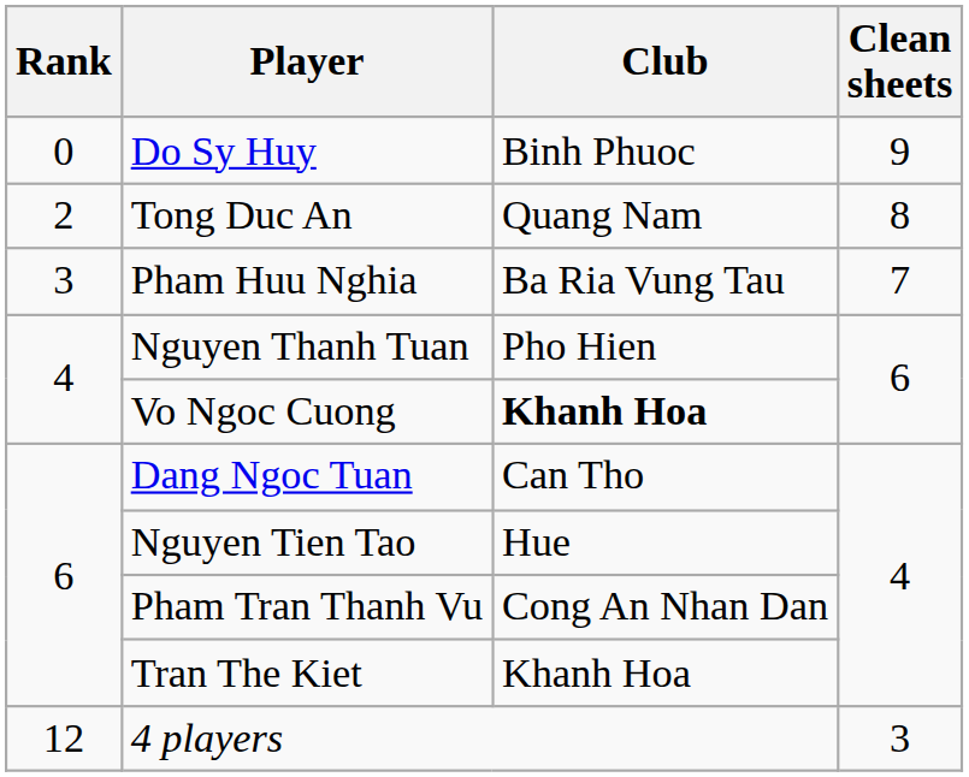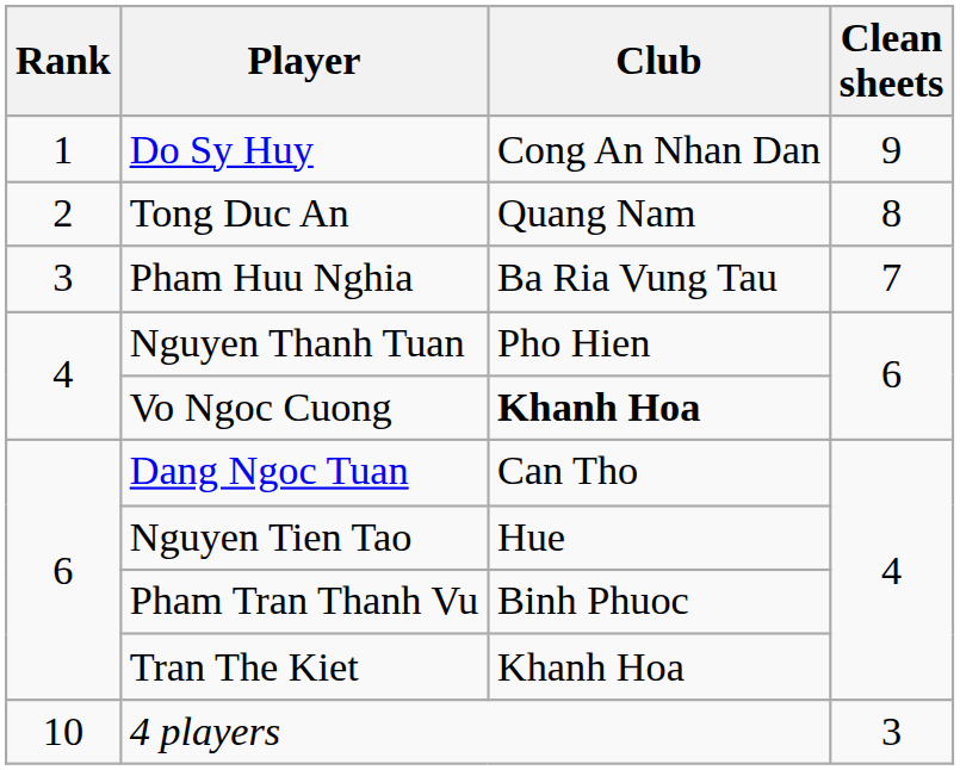 <table class="wikitable" style="text-align:center">
 <tr>
 <th>Rank</th>
 <th>Player</th>
 <th>Club</th>
 <th>Clean<br>sheets</th>
 </tr>
 <tr>
-<td>0</td>
+<td>1</td>
 <td align="left"> <a href='#'>Do Sy Huy</a></td>
-<td align="left">Binh Phuoc</td>
+<td align="left">Cong An Nhan Dan</td>
 <td>9</td>
 </tr>
 <tr>
 <td>2</td>
 <td align="left"> Tong Duc An</td>
 <td align="left">Quang Nam</td>
 <td>8</td>
 </tr>
 <tr>
 <td>3</td>
 <td align="left"> Pham Huu Nghia</td>
 <td align="left">Ba Ria Vung Tau</td>
 <td>7</td>
 </tr>
 <tr>
 <td rowspan=2>4</td>
 <td align="left"> Nguyen Thanh Tuan</td>
 <td align="left">Pho Hien</td>
 <td rowspan=2>6</td>
 </tr>
 <tr>
 <td align="left"> Vo Ngoc Cuong</td>
 <td align="left"><strong>Khanh Hoa</strong></td>
 </tr>
 <tr>
 <td rowspan=4>6</td>
 <td align="left"> <a href='#'>Dang Ngoc Tuan</a></td>
 <td align="left">Can Tho</td>
 <td rowspan=4>4</td>
 </tr>
 <tr>
 <td align="left"> Nguyen Tien Tao</td>
 <td align="left">Hue</td>
 </tr>
 <tr>
 <td align="left"> Pham Tran Thanh Vu</td>
-<td align="left">Cong An Nhan Dan</td>
+<td align="left">Binh Phuoc</td>
 </tr>
 <tr>
 <td align="left"> Tran The Kiet</td>
 <td align="left">Khanh Hoa</td>
 </tr>
 <tr>
-<td>12</td>
+<td>10</td>
 <td align="left" colspan="2"><em>4 players</em></td>
 <td>3</td>
 </tr>
 </table>
